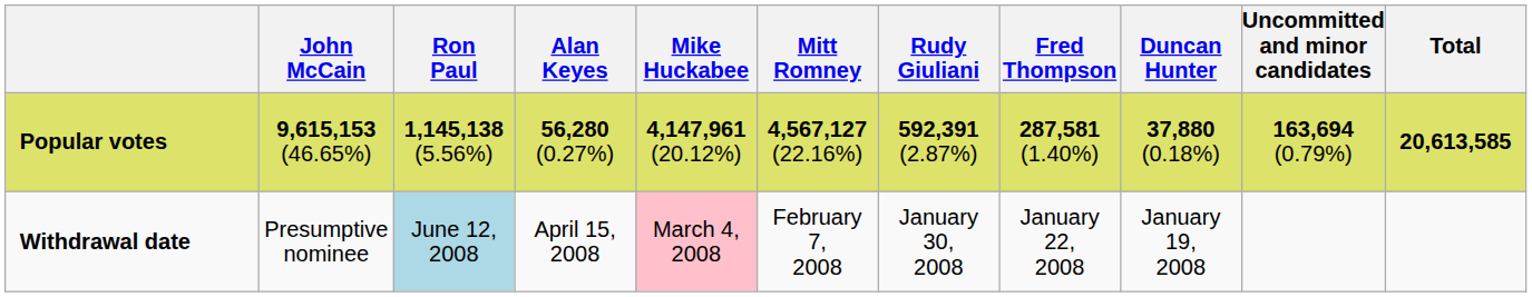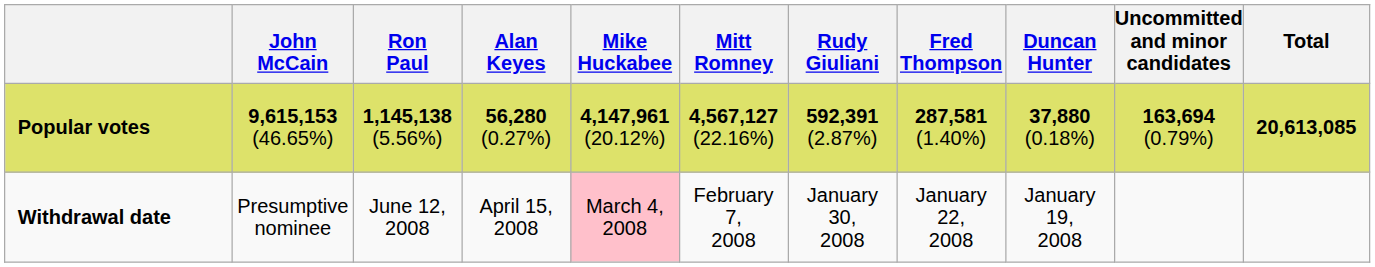 <table class="wikitable sticky-header" style="text-align:center;">
 <tr style="background:#eee;">
 <th style="width:175px;"></th>
 <th style="width:86px; padding:2px 0 6px; vertical-align:top;"><br><a href='#'>John<br>McCain</a></th>
 <th style="width:86px; padding:2px 0 6px; vertical-align:top;"><br><a href='#'>Ron<br>Paul</a></th>
 <th style="width:86px; padding:2px 0 6px; vertical-align:top;"><br><a href='#'>Alan<br>Keyes</a></th>
 <th style="width:86px; padding:2px 0 6px; vertical-align:top;"><br><a href='#'>Mike<br>Huckabee</a></th>
 <th style="width:86px; padding:2px 0 6px; vertical-align:top;"><br><a href='#'>Mitt<br>Romney</a></th>
 <th style="width:86px; padding:2px 0 6px; vertical-align:top;"><br><a href='#'>Rudy<br>Giuliani</a></th>
 <th style="width:86px; padding:2px 0 6px; vertical-align:top;"><br><a href='#'>Fred<br>Thompson</a></th>
 <th style="width:86px; padding:2px 0 6px; vertical-align:top;"><br><a href='#'>Duncan<br>Hunter</a></th>
 <th style="width:86px; padding:2px 0 6px; vertical-align:center;">Uncommitted and minor candidates</th>
 <th style="width:100px; padding:2px 0 6px;">Total</th>
 </tr>
 <tr style="background:#DDE26A;">
 <td style="text-align:left; height:64px; padding-left:10px;"><strong>Popular votes</strong></td>
 <td> <strong>9,615,153</strong><br>(46.65%)</td>
 <td> <strong>1,145,138</strong><br>(5.56%)</td>
 <td> <strong>56,280</strong><br>(0.27%)</td>
 <td> <strong>4,147,961</strong><br>(20.12%)</td>
 <td> <strong>4,567,127</strong><br>(22.16%)</td>
 <td> <strong>592,391</strong><br>(2.87%)</td>
 <td> <strong>287,581</strong><br>(1.40%)</td>
 <td> <strong>37,880</strong><br>(0.18%)</td>
 <td> <strong>163,694</strong><br>(0.79%)</td>
-<td><strong>20,613,585</strong></td>
+<td><strong>20,613,085</strong></td>
 </tr>
 <tr>
 <td style="text-align:left; height:64px; padding-left:10px;"><strong>Withdrawal date</strong></td>
 <td>Presumptive <br>nominee</td>
-<td style="background: lightblue;">June 12,<br>2008<br></td>
+<td>June 12,<br>2008<br></td>
 <td>April 15,<br>2008</td>
 <td style="background: pink;">March 4,<br>2008</td>
 <td>February 7,<br>2008</td>
 <td>January 30,<br>2008</td>
 <td>January 22,<br>2008</td>
 <td>January 19,<br>2008</td>
 <td></td>
 </tr>
 </table>
